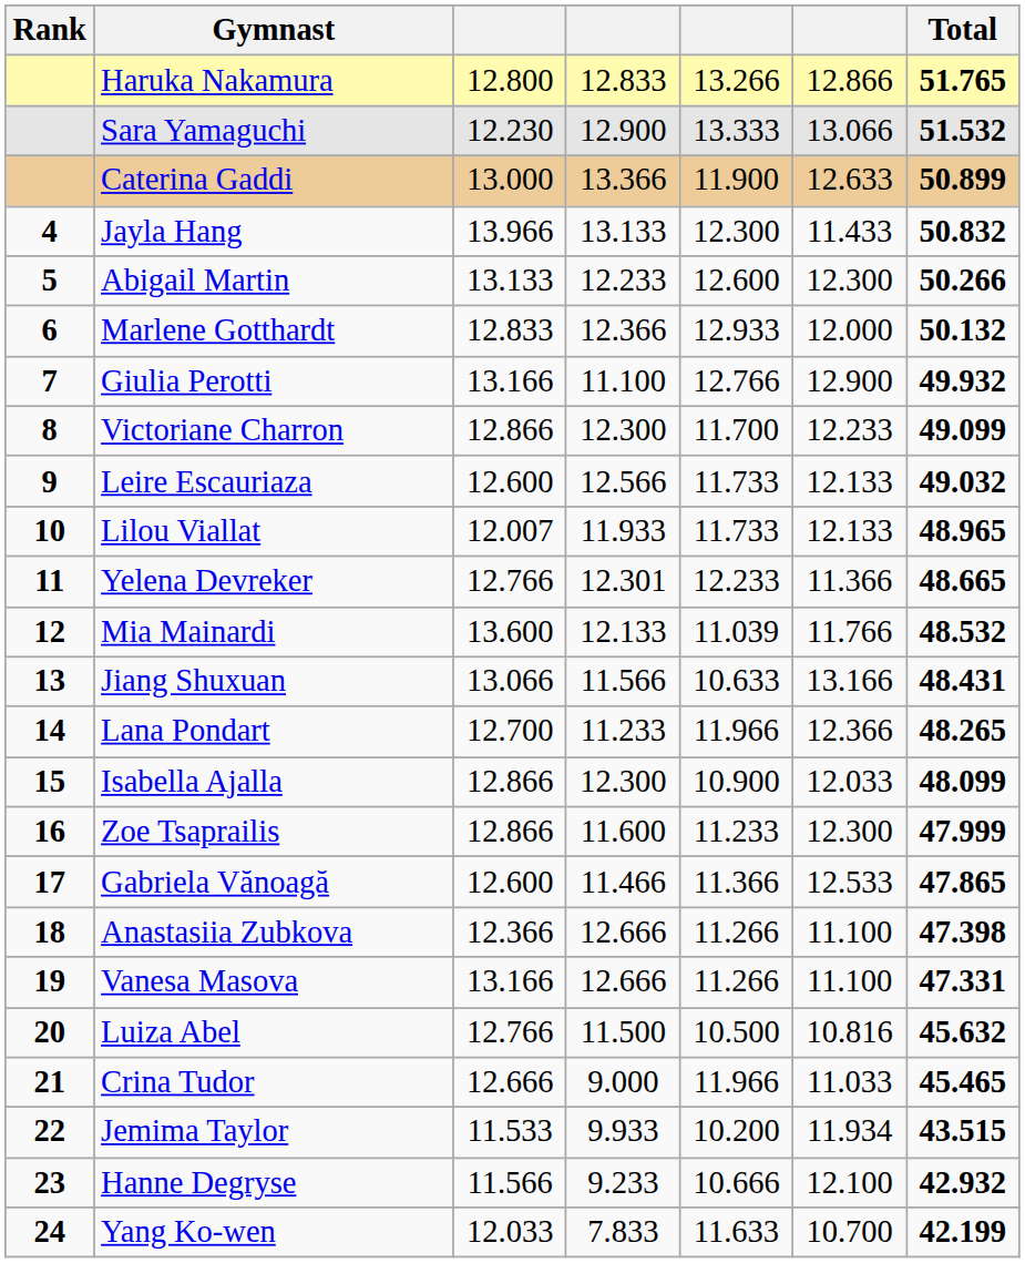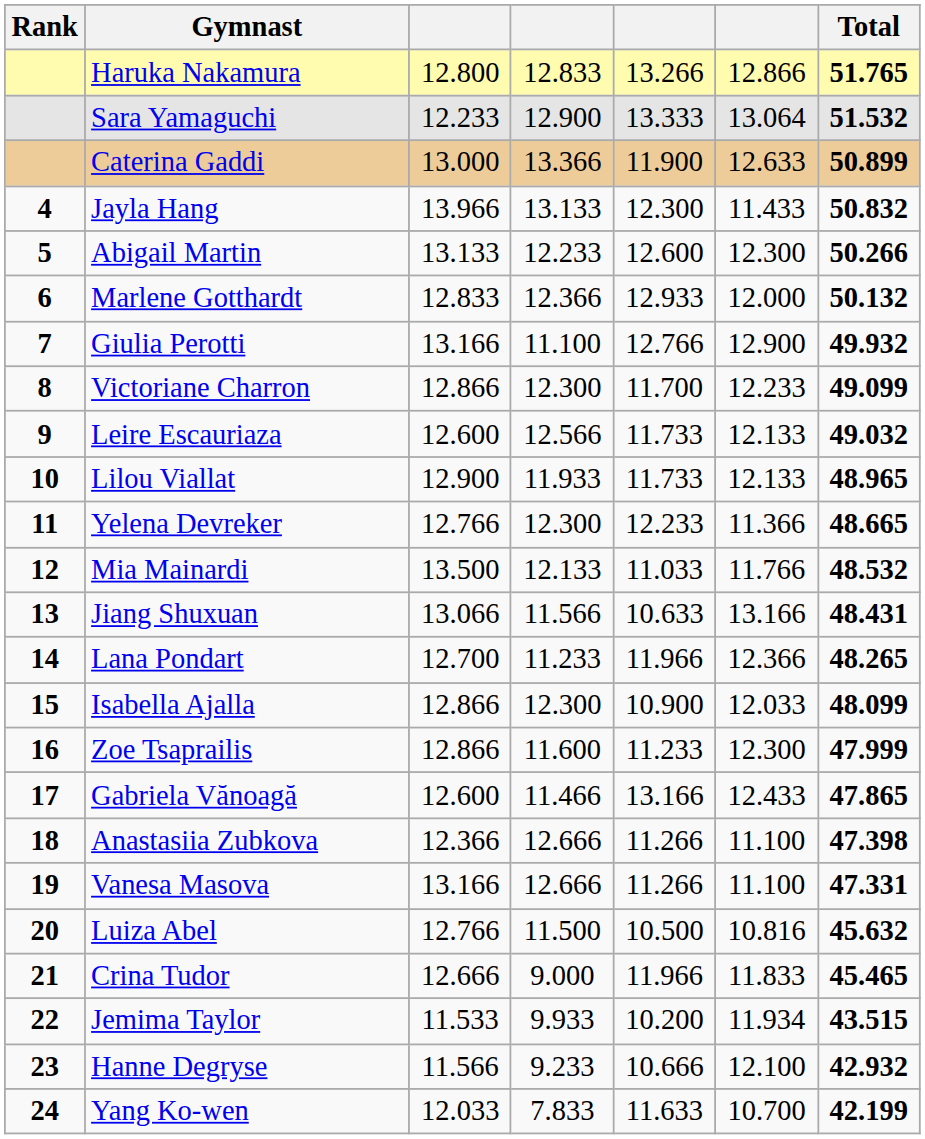 <table class="wikitable sortable" style="text-align:center; font-size:100%">
 <tr>
 <th scope="col" style="width:15px;">Rank</th>
 <th scope="col" style="width:175px;">Gymnast</th>
 <th scope="col" style="width:50px;"></th>
 <th scope="col" style="width:50px;"></th>
 <th scope="col" style="width:50px;"></th>
 <th scope="col" style="width:50px;"></th>
 <th scope="col" style="width:50px;">Total</th>
 </tr>
 <tr style="background:#fffcaf;">
 <td style="text-align:center" scope="row"><strong></strong></td>
 <td style="text-align:left;"> <a href='#'>Haruka Nakamura</a></td>
 <td>12.800</td>
 <td>12.833</td>
 <td>13.266</td>
 <td>12.866</td>
 <td><strong>51.765</strong></td>
 </tr>
 <tr style="background:#e5e5e5;">
 <td style="text-align:center" scope="row"><strong></strong></td>
 <td style="text-align:left;"> <a href='#'>Sara Yamaguchi</a></td>
-<td>12.230</td>
+<td>12.233</td>
 <td>12.900</td>
 <td>13.333</td>
-<td>13.066</td>
+<td>13.064</td>
 <td><strong>51.532</strong></td>
 </tr>
 <tr style="background:#ec9;">
 <td style="text-align:center" scope="row"><strong></strong></td>
 <td style="text-align:left;"> <a href='#'>Caterina Gaddi</a></td>
 <td>13.000</td>
 <td>13.366</td>
 <td>11.900</td>
 <td>12.633</td>
 <td><strong>50.899</strong></td>
 </tr>
 <tr>
 <td scope="row" style="text-align:center;"><strong>4</strong></td>
 <td style="text-align:left;"> <a href='#'>Jayla Hang</a></td>
 <td>13.966</td>
 <td>13.133</td>
 <td>12.300</td>
 <td>11.433</td>
 <td><strong>50.832</strong></td>
 </tr>
 <tr>
 <td scope="row" style="text-align:center;"><strong>5</strong></td>
 <td style="text-align:left;"> <a href='#'>Abigail Martin</a></td>
 <td>13.133</td>
 <td>12.233</td>
 <td>12.600</td>
 <td>12.300</td>
 <td><strong>50.266</strong></td>
 </tr>
 <tr>
 <td scope="row" style="text-align:center;"><strong>6</strong></td>
 <td style="text-align:left;"> <a href='#'>Marlene Gotthardt</a></td>
 <td>12.833</td>
 <td>12.366</td>
 <td>12.933</td>
 <td>12.000</td>
 <td><strong>50.132</strong></td>
 </tr>
 <tr>
 <td scope="row" style="text-align:center;"><strong>7</strong></td>
 <td style="text-align:left;"> <a href='#'>Giulia Perotti</a></td>
 <td>13.166</td>
 <td>11.100</td>
 <td>12.766</td>
 <td>12.900</td>
 <td><strong>49.932</strong></td>
 </tr>
 <tr>
 <td scope="row" style="text-align:center;"><strong>8</strong></td>
 <td style="text-align:left;"> <a href='#'>Victoriane Charron</a></td>
 <td>12.866</td>
 <td>12.300</td>
 <td>11.700</td>
 <td>12.233</td>
 <td><strong>49.099</strong></td>
 </tr>
 <tr>
 <td scope="row" style="text-align:center;"><strong>9</strong></td>
 <td style="text-align:left;"> <a href='#'>Leire Escauriaza</a></td>
 <td>12.600</td>
 <td>12.566</td>
 <td>11.733</td>
 <td>12.133</td>
 <td><strong>49.032</strong></td>
 </tr>
 <tr>
 <td scope="row" style="text-align:center;"><strong>10</strong></td>
 <td style="text-align:left;"> <a href='#'>Lilou Viallat</a></td>
-<td>12.007</td>
+<td>12.900</td>
 <td>11.933</td>
 <td>11.733</td>
 <td>12.133</td>
 <td><strong>48.965</strong></td>
 </tr>
 <tr>
 <td scope="row" style="text-align:center;"><strong>11</strong></td>
 <td style="text-align:left;"> <a href='#'>Yelena Devreker</a></td>
 <td>12.766</td>
-<td>12.301</td>
+<td>12.300</td>
 <td>12.233</td>
 <td>11.366</td>
 <td><strong>48.665</strong></td>
 </tr>
 <tr>
 <td scope="row" style="text-align:center;"><strong>12</strong></td>
 <td style="text-align:left;"> <a href='#'>Mia Mainardi</a></td>
-<td>13.600</td>
+<td>13.500</td>
 <td>12.133</td>
-<td>11.039</td>
+<td>11.033</td>
 <td>11.766</td>
 <td><strong>48.532</strong></td>
 </tr>
 <tr>
 <td scope="row" style="text-align:center;"><strong>13</strong></td>
 <td style="text-align:left;"> <a href='#'>Jiang Shuxuan</a></td>
 <td>13.066</td>
 <td>11.566</td>
 <td>10.633</td>
 <td>13.166</td>
 <td><strong>48.431</strong></td>
 </tr>
 <tr>
 <td scope="row" style="text-align:center;"><strong>14</strong></td>
 <td style="text-align:left;"> <a href='#'>Lana Pondart</a></td>
 <td>12.700</td>
 <td>11.233</td>
 <td>11.966</td>
 <td>12.366</td>
 <td><strong>48.265</strong></td>
 </tr>
 <tr>
 <td scope="row" style="text-align:center;"><strong>15</strong></td>
 <td style="text-align:left;"> <a href='#'>Isabella Ajalla</a></td>
 <td>12.866</td>
 <td>12.300</td>
 <td>10.900</td>
 <td>12.033</td>
 <td><strong>48.099</strong></td>
 </tr>
 <tr>
 <td scope="row" style="text-align:center;"><strong>16</strong></td>
 <td style="text-align:left;"> <a href='#'>Zoe Tsaprailis</a></td>
 <td>12.866</td>
 <td>11.600</td>
 <td>11.233</td>
 <td>12.300</td>
 <td><strong>47.999</strong></td>
 </tr>
 <tr>
 <td scope="row" style="text-align:center;"><strong>17</strong></td>
 <td style="text-align:left;"> <a href='#'>Gabriela Vănoagă</a></td>
 <td>12.600</td>
 <td>11.466</td>
-<td>11.366</td>
-<td>12.533</td>
+<td>13.166</td>
+<td>12.433</td>
 <td><strong>47.865</strong></td>
 </tr>
 <tr>
 <td scope="row" style="text-align:center;"><strong>18</strong></td>
 <td style="text-align:left;"> <a href='#'>Anastasiia Zubkova</a></td>
 <td>12.366</td>
 <td>12.666</td>
 <td>11.266</td>
 <td>11.100</td>
 <td><strong>47.398</strong></td>
 </tr>
 <tr>
 <td scope="row" style="text-align:center;"><strong>19</strong></td>
 <td style="text-align:left;"> <a href='#'>Vanesa Masova</a></td>
 <td>13.166</td>
 <td>12.666</td>
 <td>11.266</td>
 <td>11.100</td>
 <td><strong>47.331</strong></td>
 </tr>
 <tr>
 <td scope="row" style="text-align:center;"><strong>20</strong></td>
 <td style="text-align:left;"> <a href='#'>Luiza Abel</a></td>
 <td>12.766</td>
 <td>11.500</td>
 <td>10.500</td>
 <td>10.816</td>
 <td><strong>45.632</strong></td>
 </tr>
 <tr>
 <td scope="row" style="text-align:center;"><strong>21</strong></td>
 <td style="text-align:left;"> <a href='#'>Crina Tudor</a></td>
 <td>12.666</td>
 <td>9.000</td>
 <td>11.966</td>
-<td>11.033</td>
+<td>11.833</td>
 <td><strong>45.465</strong></td>
 </tr>
 <tr>
 <td scope="row" style="text-align:center;"><strong>22</strong></td>
 <td style="text-align:left;"> <a href='#'>Jemima Taylor</a></td>
 <td>11.533</td>
 <td>9.933</td>
 <td>10.200</td>
 <td>11.934</td>
 <td><strong>43.515</strong></td>
 </tr>
 <tr>
 <td scope="row" style="text-align:center;"><strong>23</strong></td>
 <td style="text-align:left;"> <a href='#'>Hanne Degryse</a></td>
 <td>11.566</td>
 <td>9.233</td>
 <td>10.666</td>
 <td>12.100</td>
 <td><strong>42.932</strong></td>
 </tr>
 <tr>
 <td scope="row" style="text-align:center;"><strong>24</strong></td>
 <td style="text-align:left;"> <a href='#'>Yang Ko-wen</a></td>
 <td>12.033</td>
 <td>7.833</td>
 <td>11.633</td>
 <td>10.700</td>
 <td><strong>42.199</strong></td>
 </tr>
 </table>
